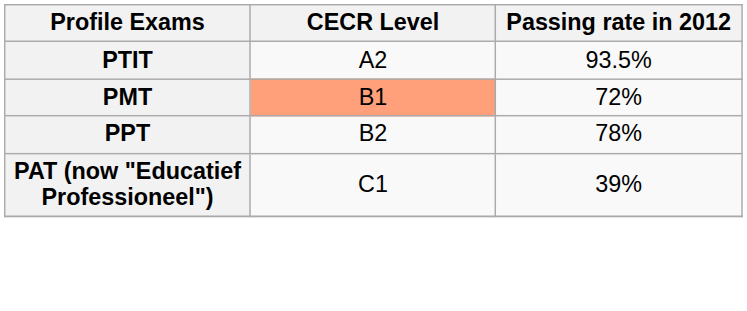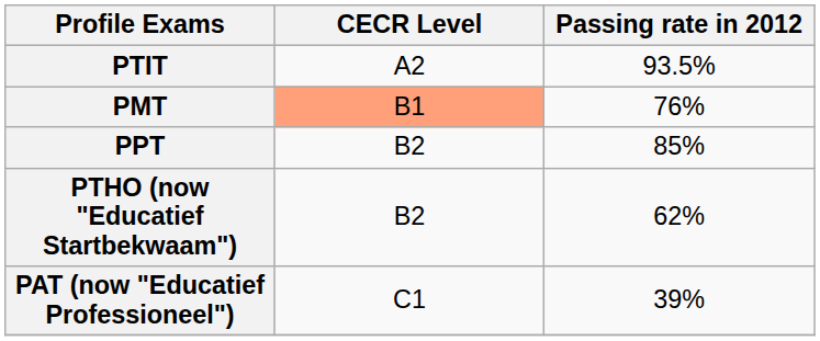 <table class="wikitable" width="40%">
 <tr>
 <th width="30%">Profile Exams</th>
 <th width="15%">CECR Level</th>
 <th width="15%">Passing rate in 2012</th>
 </tr>
 <tr>
 <th scope="row">PTIT</th>
 <td width="30%" align="center">A2</td>
 <td width="30%" align="center">93.5%</td>
 </tr>
 <tr>
 <th scope="row">PMT</th>
 <td width="30%" align="center" style="background: lightsalmon;">B1</td>
-<td width="30%" align="center">72%</td>
+<td width="30%" align="center">76%</td>
 </tr>
 <tr>
 <th scope="row">PPT</th>
 <td width="30%" align="center">B2</td>
-<td width="30%" align="center">78%</td>
+<td width="30%" align="center">85%</td>
+</tr>
+<tr>
+<th scope="row">PTHO (now "Educatief Startbekwaam")</th>
+<td width="30%" align="center">B2</td>
+<td width="30%" align="center">62%</td>
 </tr>
 <tr>
 <th scope="row">PAT (now "Educatief Professioneel")</th>
 <td width="30%" align="center">C1</td>
 <td width="30%" align="center">39%</td>
 </tr>
 <tr>
 </tr>
 </table>
